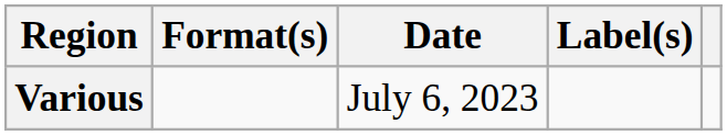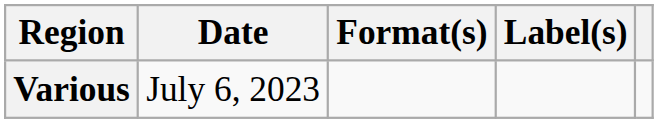 <table class="wikitable plainrowheaders">
 <tr>
 <th scope="col">Region</th>
+<th scope="col">Date</th>
 <th scope="col">Format(s)</th>
-<th scope="col">Date</th>
 <th scope="col">Label(s)</th>
 <th scope="col"></th>
 </tr>
 <tr>
 <th scope="row">Various</th>
+<td>July 6, 2023</td>
 <td></td>
-<td>July 6, 2023</td>
 <td></td>
 <td style="text-align:center;"></td>
 </tr>
 </table>
